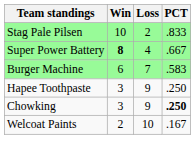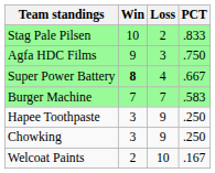 <table class="wikitable">
 <tr>
 <th>Team standings</th>
 <th>Win</th>
 <th>Loss</th>
 <th>PCT</th>
 </tr>
 <tr align="center" bgcolor=#98fb98>
 <td align="left">Stag Pale Pilsen</td>
 <td>10</td>
 <td>2</td>
 <td>.833</td>
 </tr>
 <tr align="center" bgcolor=#98fb98>
+<td align="left">Agfa HDC Films</td>
+<td>9</td>
+<td>3</td>
+<td>.750</td>
+</tr>
+<tr align="center" bgcolor=#98fb98>
 <td align="left">Super Power Battery</td>
 <td><strong>8</strong></td>
 <td>4</td>
 <td>.667</td>
 </tr>
 <tr align="center" bgcolor=#98fb98>
 <td align="left">Burger Machine</td>
-<td>6</td>
+<td>7</td>
 <td>7</td>
 <td>.583</td>
 </tr>
 <tr align="center" bgcolor=>
 <td align="left">Hapee Toothpaste</td>
 <td>3</td>
 <td>9</td>
 <td>.250</td>
 </tr>
 <tr align="center" bgcolor=>
 <td align="left">Chowking</td>
 <td>3</td>
 <td>9</td>
-<td><strong>.250</strong></td>
+<td>.250</td>
 </tr>
 <tr align="center" bgcolor=>
 <td align="left">Welcoat Paints</td>
 <td>2</td>
 <td>10</td>
 <td>.167</td>
 </tr>
 </table>
